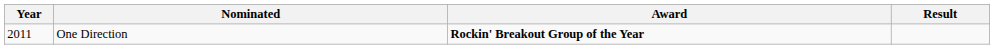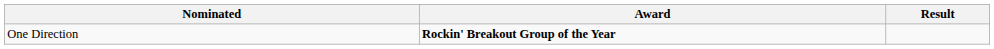 <table class="wikitable" width=100%>
 <tr>
-<th width=5%>Year</th>
 <th width=40%>Nominated</th>
 <th width=45%>Award</th>
 <th width=10%>Result</th>
 </tr>
 <tr>
-<td>2011</td>
 <td>One Direction</td>
 <td><strong>Rockin' Breakout Group of the Year</strong></td>
 <td></td>
 </tr>
 </table>
